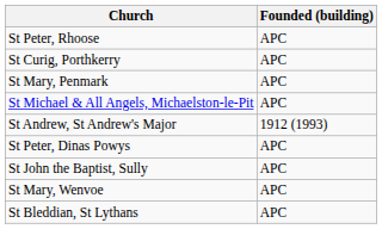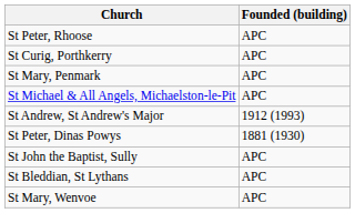 <table class="wikitable">
 <tr>
 <th>Church</th>
 <th>Founded (building)</th>
 </tr>
 <tr>
 <td>St Peter, Rhoose</td>
 <td>APC</td>
 </tr>
 <tr>
 <td>St Curig, Porthkerry</td>
 <td>APC</td>
 </tr>
 <tr>
 <td>St Mary, Penmark</td>
 <td>APC</td>
 </tr>
 <tr>
 <td><a href='#'>St Michael & All Angels, Michaelston-le-Pit</a></td>
 <td>APC</td>
 </tr>
 <tr>
 <td>St Andrew, St Andrew's Major</td>
 <td>1912 (1993)</td>
 </tr>
 <tr>
 <td>St Peter, Dinas Powys</td>
-<td>APC</td>
+<td>1881 (1930)</td>
 </tr>
 <tr>
 <td>St John the Baptist, Sully</td>
 <td>APC</td>
 </tr>
 <tr>
+<td>St Bleddian, St Lythans</td>
+<td>APC</td>
+</tr>
+<tr>
 <td>St Mary, Wenvoe</td>
 <td>APC</td>
 </tr>
-<tr>
-<td>St Bleddian, St Lythans</td>
-<td>APC</td>
-</tr>
 </table>
